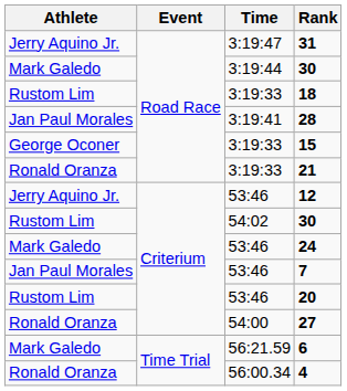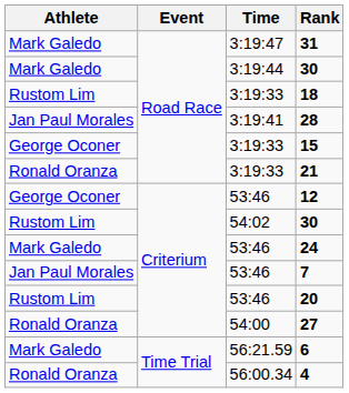 <table class=wikitable style="font-size:90%">
 <tr>
 <th>Athlete</th>
 <th>Event</th>
 <th>Time</th>
 <th>Rank</th>
 </tr>
 <tr>
-<td><a href='#'>Jerry Aquino Jr.</a></td>
+<td><a href='#'>Mark Galedo</a></td>
 <td rowspan="6"><a href='#'>Road Race</a></td>
 <td>3:19:47</td>
 <td><strong>31</strong></td>
 </tr>
 <tr>
 <td><a href='#'>Mark Galedo</a></td>
 <td>3:19:44</td>
 <td><strong>30</strong></td>
 </tr>
 <tr>
 <td><a href='#'>Rustom Lim</a></td>
 <td>3:19:33</td>
 <td><strong>18</strong></td>
 </tr>
 <tr>
 <td><a href='#'>Jan Paul Morales</a></td>
 <td>3:19:41</td>
 <td><strong>28</strong></td>
 </tr>
 <tr>
 <td><a href='#'>George Oconer</a></td>
 <td>3:19:33</td>
 <td><strong>15</strong></td>
 </tr>
 <tr>
 <td><a href='#'>Ronald Oranza</a></td>
 <td>3:19:33</td>
 <td><strong>21</strong></td>
 </tr>
 <tr>
-<td><a href='#'>Jerry Aquino Jr.</a></td>
+<td><a href='#'>George Oconer</a></td>
 <td rowspan="6"><a href='#'>Criterium</a></td>
 <td>53:46</td>
 <td><strong>12</strong></td>
 </tr>
 <tr>
 <td><a href='#'>Rustom Lim</a></td>
 <td>54:02</td>
 <td><strong>30</strong></td>
 </tr>
 <tr>
 <td><a href='#'>Mark Galedo</a></td>
 <td>53:46</td>
 <td><strong>24</strong></td>
 </tr>
 <tr>
 <td><a href='#'>Jan Paul Morales</a></td>
 <td>53:46</td>
 <td><strong>7</strong></td>
 </tr>
 <tr>
 <td><a href='#'>Rustom Lim</a></td>
 <td>53:46</td>
 <td><strong>20</strong></td>
 </tr>
 <tr>
 <td><a href='#'>Ronald Oranza</a></td>
 <td>54:00</td>
 <td><strong>27</strong></td>
 </tr>
 <tr>
 <td><a href='#'>Mark Galedo</a></td>
 <td rowspan="2"><a href='#'>Time Trial</a></td>
 <td>56:21.59</td>
 <td><strong>6</strong></td>
 </tr>
 <tr>
 <td><a href='#'>Ronald Oranza</a></td>
 <td>56:00.34</td>
 <td><strong>4</strong></td>
 </tr>
 </table>
